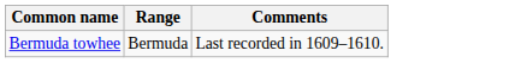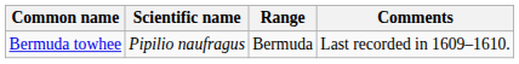 <table class="wikitable sortable">
 <tr>
 <th>Common name</th>
+<th>Scientific name</th>
 <th>Range</th>
 <th class="unsortable">Comments</th>
 </tr>
 <tr>
 <td><a href='#'>Bermuda towhee</a></td>
+<td><em>Pipilio naufragus</em></td>
 <td>Bermuda</td>
 <td>Last recorded in 1609–1610.</td>
 </tr>
 </table>
